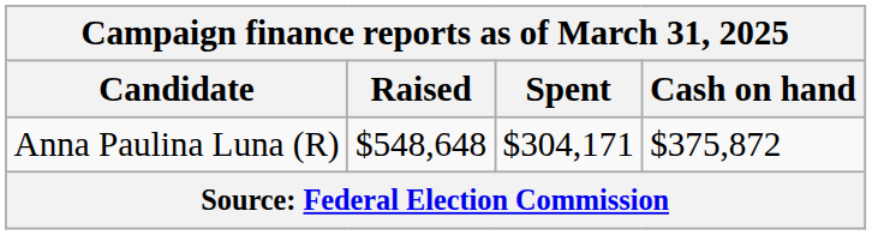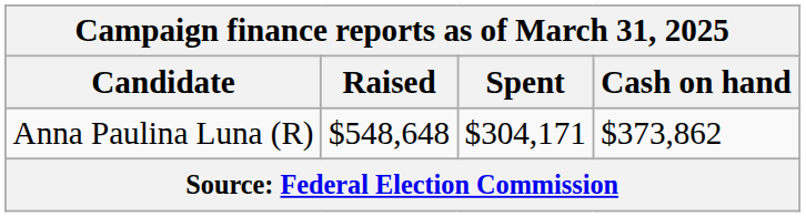 <table class="wikitable sortable">
 <tr>
 <th colspan=4>Campaign finance reports as of March 31, 2025</th>
 </tr>
 <tr style="text-align:center;">
 <th>Candidate</th>
 <th>Raised</th>
 <th>Spent</th>
 <th>Cash on hand</th>
 </tr>
 <tr>
 <td>Anna Paulina Luna (R)</td>
 <td>$548,648</td>
 <td>$304,171</td>
-<td>$375,872</td>
+<td>$373,862</td>
 </tr>
 <tr>
 <th colspan="4"><small>Source: <a href='#'>Federal Election Commission</a></small></th>
 </tr>
 </table>
